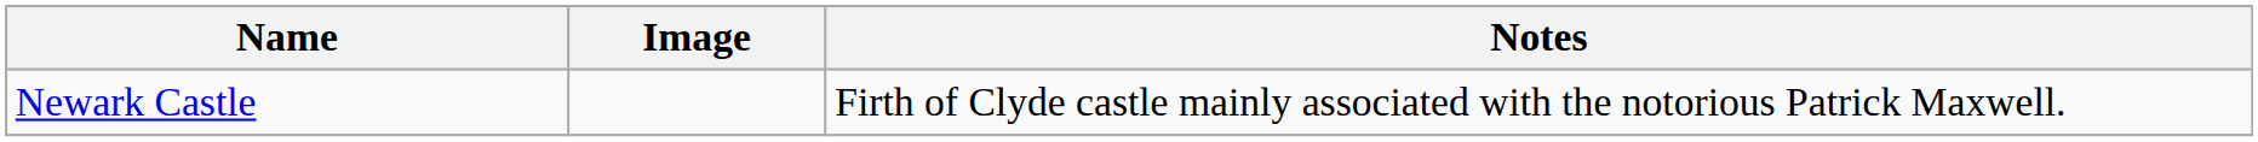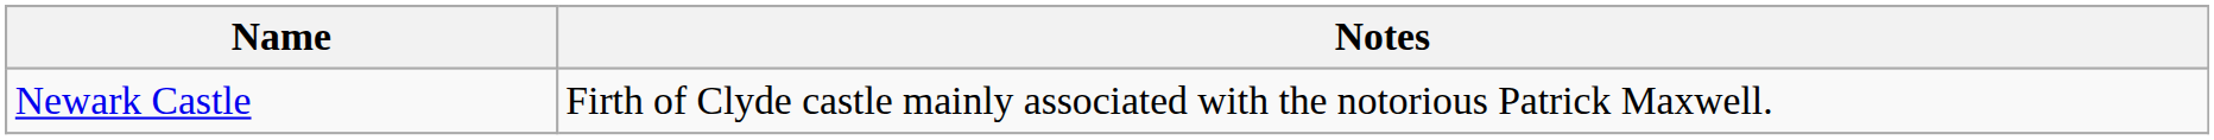 <table class="wikitable" width="100%">
 <tr>
 <th width="25%">Name<br></th>
-<th width="94px">Image</th>
 <th>Notes</th>
 </tr>
 <tr>
 <td><a href='#'>Newark Castle</a></td>
-<td></td>
 <td>Firth of Clyde castle mainly associated with the notorious Patrick Maxwell.</td>
 </tr>
 </table>
